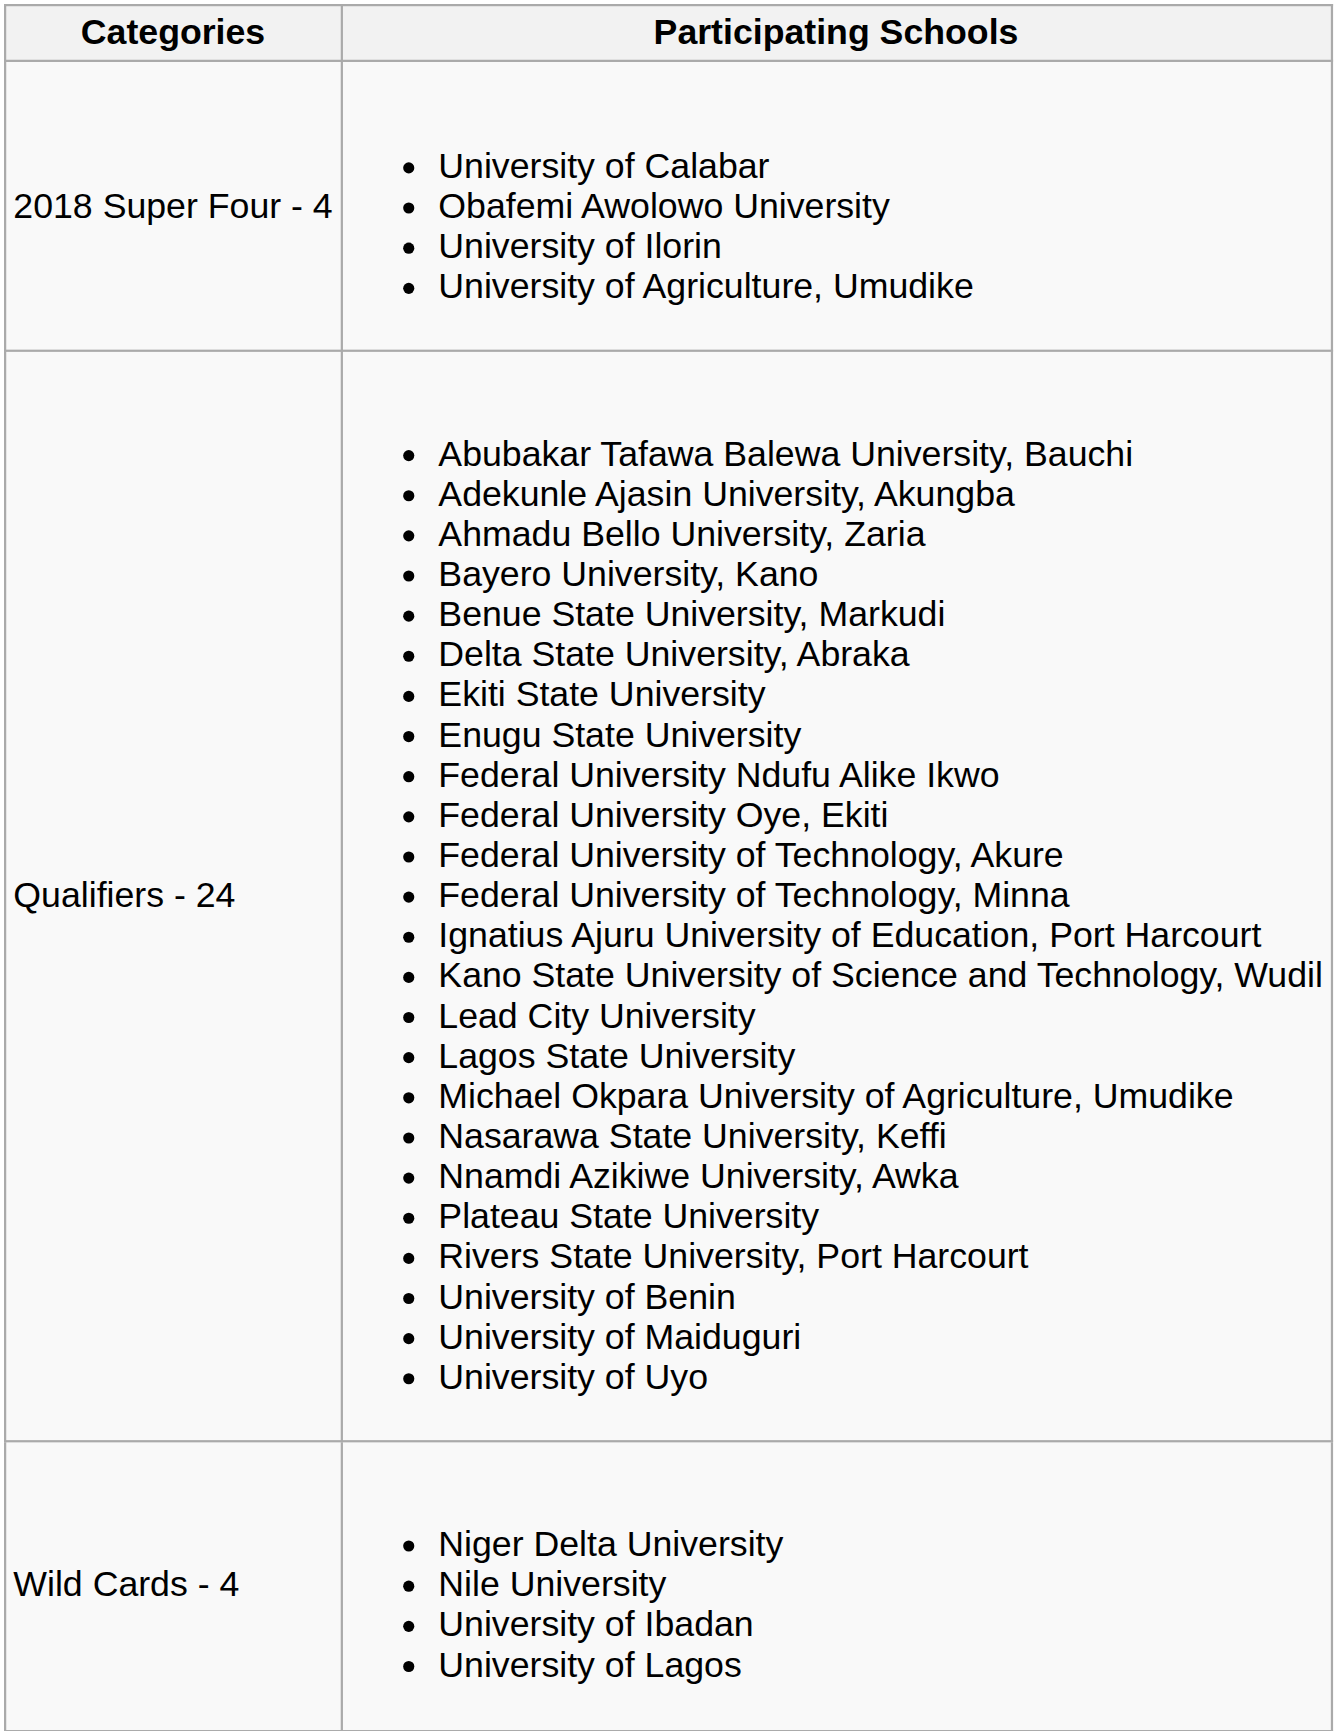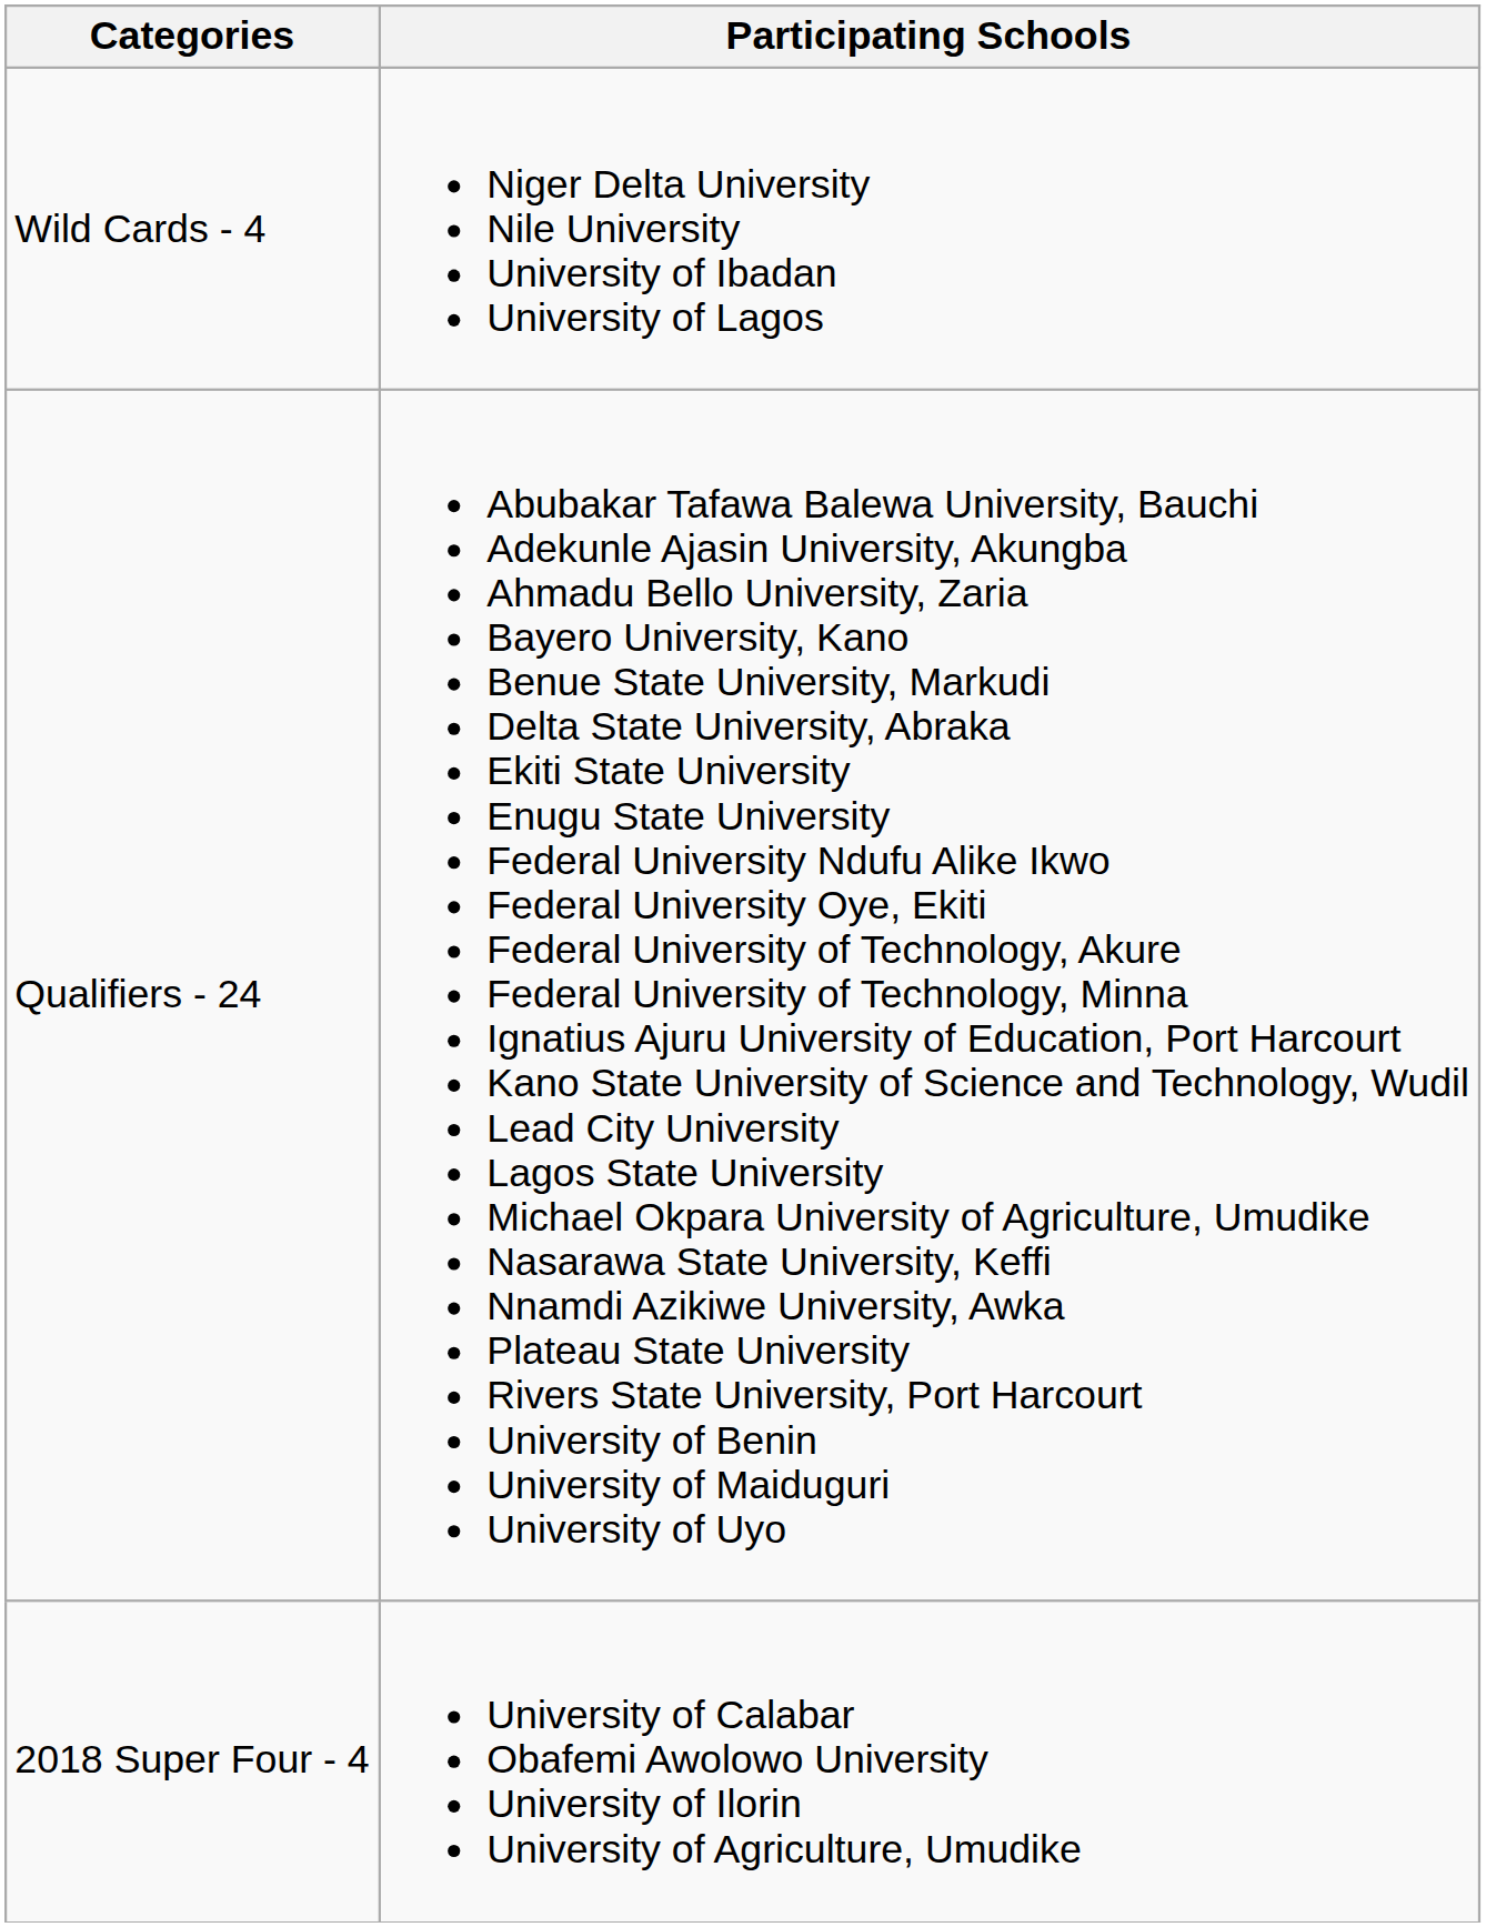 <table class="wikitable">
 <tr>
 <th>Categories</th>
 <th>Participating Schools</th>
 </tr>
 <tr>
-<td>2018 Super Four - 4</td>
-<td><br><ul><li>University of Calabar</li><li>Obafemi Awolowo University</li><li>University of Ilorin</li><li>University of Agriculture, Umudike</li></ul></td>
+<td>Wild Cards - 4</td>
+<td><br><ul><li>Niger Delta University</li><li>Nile University</li><li>University of Ibadan</li><li>University of Lagos</li></ul></td>
 </tr>
 <tr>
 <td>Qualifiers - 24</td>
 <td><br><ul><li>Abubakar Tafawa Balewa University, Bauchi</li><li>Adekunle Ajasin University, Akungba</li><li>Ahmadu Bello University, Zaria</li><li>Bayero University, Kano</li><li>Benue State University, Markudi</li><li>Delta State University, Abraka</li><li>Ekiti State University</li><li>Enugu State University</li><li>Federal University Ndufu Alike Ikwo</li><li>Federal University Oye, Ekiti</li><li>Federal University of Technology, Akure</li><li>Federal University of Technology, Minna</li><li>Ignatius Ajuru University of Education, Port Harcourt</li><li>Kano State University of Science and Technology, Wudil</li><li>Lead City University</li><li>Lagos State University</li><li>Michael Okpara University of Agriculture, Umudike</li><li>Nasarawa State University, Keffi</li><li>Nnamdi Azikiwe University, Awka</li><li>Plateau State University</li><li>Rivers State University, Port Harcourt</li><li>University of Benin</li><li>University of Maiduguri</li><li>University of Uyo</li></ul></td>
 </tr>
 <tr>
-<td>Wild Cards - 4</td>
-<td><br><ul><li>Niger Delta University</li><li>Nile University</li><li>University of Ibadan</li><li>University of Lagos</li></ul></td>
+<td>2018 Super Four - 4</td>
+<td><br><ul><li>University of Calabar</li><li>Obafemi Awolowo University</li><li>University of Ilorin</li><li>University of Agriculture, Umudike</li></ul></td>
 </tr>
 </table>
